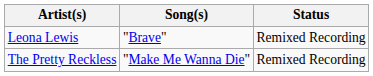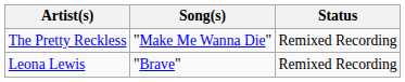 <table class="wikitable"  style="font-size:85%">
 <tr>
 <th>Artist(s)</th>
 <th>Song(s)</th>
 <th>Status</th>
 </tr>
 <tr>
+<td> <a href='#'>The Pretty Reckless</a></td>
+<td>"<a href='#'>Make Me Wanna Die</a>"</td>
+<td>Remixed Recording</td>
+</tr>
+<tr>
 <td> <a href='#'>Leona Lewis</a></td>
 <td>"<a href='#'>Brave</a>"</td>
 <td>Remixed Recording</td>
 </tr>
-<tr>
-<td> <a href='#'>The Pretty Reckless</a></td>
-<td>"<a href='#'>Make Me Wanna Die</a>"</td>
-<td>Remixed Recording</td>
-</tr>
 </table>
